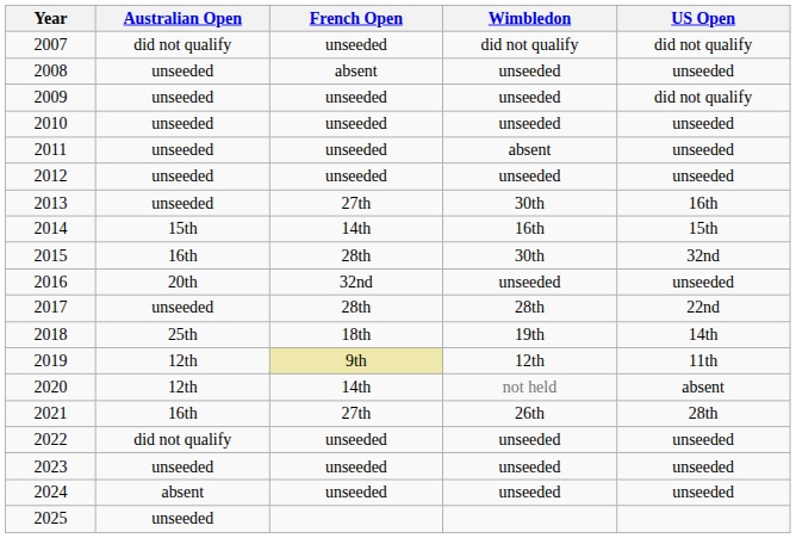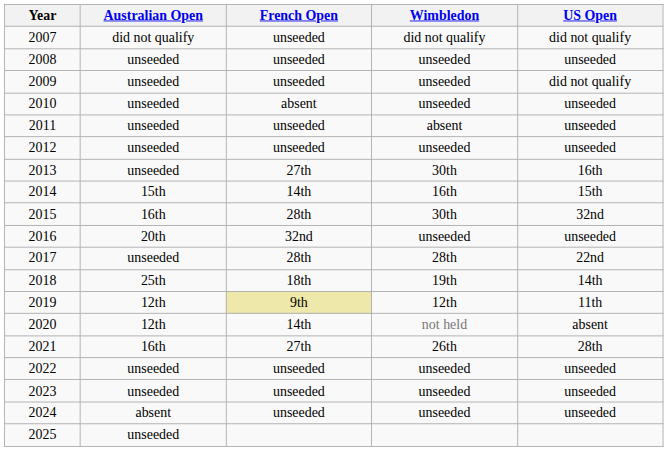 <table class=wikitable style=text-align:center>
 <tr>
 <th width=80>Year</th>
 <th width=160><a href='#'>Australian Open</a></th>
 <th width=160><a href='#'>French Open</a></th>
 <th width=160><a href='#'>Wimbledon</a></th>
 <th width=160><a href='#'>US Open</a></th>
 </tr>
 <tr>
 <td>2007</td>
 <td>did not qualify</td>
 <td>unseeded</td>
 <td>did not qualify</td>
 <td>did not qualify</td>
 </tr>
 <tr>
 <td>2008</td>
 <td>unseeded</td>
-<td>absent</td>
+<td>unseeded</td>
 <td>unseeded</td>
 <td>unseeded</td>
 </tr>
 <tr>
 <td>2009</td>
 <td>unseeded</td>
 <td>unseeded</td>
 <td>unseeded</td>
 <td>did not qualify</td>
 </tr>
 <tr>
 <td>2010</td>
 <td>unseeded</td>
-<td>unseeded</td>
+<td>absent</td>
 <td>unseeded</td>
 <td>unseeded</td>
 </tr>
 <tr>
 <td>2011</td>
 <td>unseeded</td>
 <td>unseeded</td>
 <td>absent</td>
 <td>unseeded</td>
 </tr>
 <tr>
 <td>2012</td>
 <td>unseeded</td>
 <td>unseeded</td>
 <td>unseeded</td>
 <td>unseeded</td>
 </tr>
 <tr>
 <td>2013</td>
 <td>unseeded</td>
 <td>27th</td>
 <td>30th</td>
 <td>16th</td>
 </tr>
 <tr>
 <td>2014</td>
 <td>15th</td>
 <td>14th</td>
 <td>16th</td>
 <td>15th</td>
 </tr>
 <tr>
 <td>2015</td>
 <td>16th</td>
 <td>28th</td>
 <td>30th</td>
 <td>32nd</td>
 </tr>
 <tr>
 <td>2016</td>
 <td>20th</td>
 <td>32nd</td>
 <td>unseeded</td>
 <td>unseeded</td>
 </tr>
 <tr>
 <td>2017</td>
 <td>unseeded</td>
 <td>28th</td>
 <td>28th</td>
 <td>22nd</td>
 </tr>
 <tr>
 <td>2018</td>
 <td>25th</td>
 <td>18th</td>
 <td>19th</td>
 <td>14th</td>
 </tr>
 <tr>
 <td>2019</td>
 <td>12th</td>
 <td bgcolor=eee8aa>9th</td>
 <td>12th</td>
 <td>11th</td>
 </tr>
 <tr>
 <td>2020</td>
 <td>12th</td>
 <td>14th</td>
 <td style=color:#767676>not held</td>
 <td>absent</td>
 </tr>
 <tr>
 <td>2021</td>
 <td>16th</td>
 <td>27th</td>
 <td>26th</td>
 <td>28th</td>
 </tr>
 <tr>
 <td>2022</td>
-<td>did not qualify</td>
+<td>unseeded</td>
 <td>unseeded</td>
 <td>unseeded</td>
 <td>unseeded</td>
 </tr>
 <tr>
 <td>2023</td>
 <td>unseeded</td>
 <td>unseeded</td>
 <td>unseeded</td>
 <td>unseeded</td>
 </tr>
 <tr>
 <td>2024</td>
 <td>absent</td>
 <td>unseeded</td>
 <td>unseeded</td>
 <td>unseeded</td>
 </tr>
 <tr>
 <td>2025</td>
 <td>unseeded</td>
 <td></td>
 <td></td>
 <td></td>
 </tr>
 </table>
